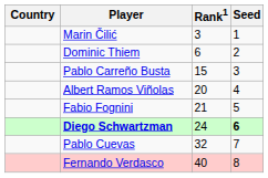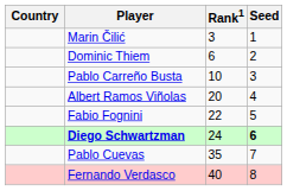 <table class="sortable wikitable">
 <tr>
 <th width="70">Country</th>
 <th width="175">Player</th>
 <th>Rank<sup>1</sup></th>
 <th>Seed</th>
 </tr>
 <tr>
 <td></td>
 <td><a href='#'>Marin Čilić</a></td>
 <td>3</td>
 <td>1</td>
 </tr>
 <tr>
 <td></td>
 <td><a href='#'>Dominic Thiem</a></td>
 <td>6</td>
 <td>2</td>
 </tr>
 <tr>
 <td></td>
 <td><a href='#'>Pablo Carreño Busta</a></td>
-<td>15</td>
+<td>10</td>
 <td>3</td>
 </tr>
 <tr>
 <td></td>
 <td><a href='#'>Albert Ramos Viñolas</a></td>
 <td>20</td>
 <td>4</td>
 </tr>
 <tr>
 <td></td>
 <td><a href='#'>Fabio Fognini</a></td>
-<td>21</td>
+<td>22</td>
 <td>5</td>
 </tr>
 <tr style="background:#cfc;">
 <td></td>
 <td><strong><a href='#'>Diego Schwartzman</a></strong></td>
 <td>24</td>
 <td><strong>6</strong></td>
 </tr>
 <tr>
 <td></td>
 <td><a href='#'>Pablo Cuevas</a></td>
-<td>32</td>
+<td>35</td>
 <td>7</td>
 </tr>
 <tr style="background:#fcc;">
 <td></td>
 <td><a href='#'>Fernando Verdasco</a></td>
 <td>40</td>
 <td>8</td>
 </tr>
 </table>
